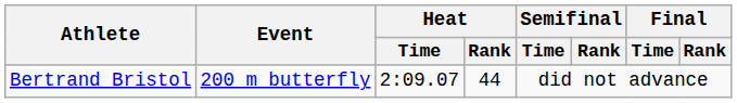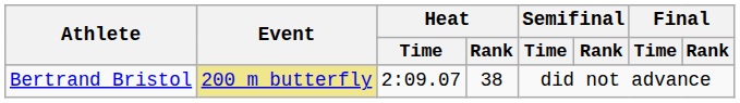 <table class=wikitable style="font-size:90%">
 <tr>
 <th rowspan="2">Athlete</th>
 <th rowspan="2">Event</th>
 <th colspan="2">Heat</th>
 <th colspan="2">Semifinal</th>
 <th colspan="2">Final</th>
 </tr>
 <tr style="font-size:95%">
 <th>Time</th>
 <th>Rank</th>
 <th>Time</th>
 <th>Rank</th>
 <th>Time</th>
 <th>Rank</th>
 </tr>
 <tr align=center>
 <td align=left><a href='#'>Bertrand Bristol</a></td>
-<td align=left><a href='#'>200 m butterfly</a></td>
+<td align=left style="background: khaki;"><a href='#'>200 m butterfly</a></td>
 <td>2:09.07</td>
-<td>44</td>
+<td>38</td>
 <td colspan=4>did not advance</td>
 </tr>
 </table>
